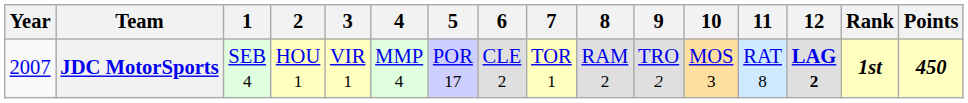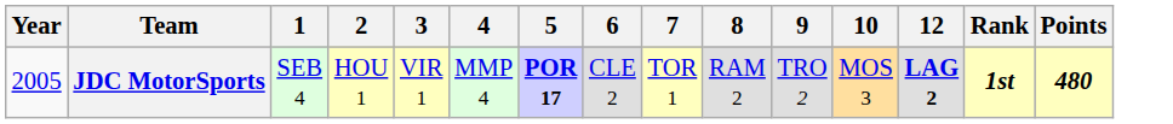 <table class="wikitable" style="text-align:center; font-size:90%">
 <tr>
 <th>Year</th>
 <th>Team</th>
 <th>1</th>
 <th>2</th>
 <th>3</th>
 <th>4</th>
 <th>5</th>
 <th>6</th>
 <th>7</th>
 <th>8</th>
 <th>9</th>
 <th>10</th>
-<th>11</th>
 <th>12</th>
 <th>Rank</th>
 <th>Points</th>
 </tr>
 <tr>
-<td><a href='#'>2007</a></td>
+<td><a href='#'>2005</a></td>
 <th><a href='#'>JDC MotorSports</a></th>
 <td style="background:#DFFFDF;"><a href='#'>SEB</a><br><small>4</small></td>
 <td style="background:#FFFFBF;"><a href='#'>HOU</a><br><small>1</small></td>
 <td style="background:#FFFFBF;"><a href='#'>VIR</a><br><small>1</small></td>
 <td style="background:#DFFFDF;"><a href='#'>MMP</a><br><small>4</small></td>
-<td style="background:#CFCFFF;"><a href='#'>POR</a><br><small>17</small></td>
+<td style="background:#CFCFFF;"><strong><a href='#'>POR</a><br><small>17</small></strong></td>
 <td style="background:#DFDFDF;"><a href='#'>CLE</a><br><small>2</small></td>
 <td style="background:#FFFFBF;"><a href='#'>TOR</a><br><small>1</small></td>
 <td style="background:#DFDFDF;"><a href='#'>RAM</a><br><small>2</small></td>
 <td style="background:#DFDFDF;"><a href='#'>TRO</a><em><br><small>2</small></td>
 <td style="background:#FFDF9F;"><a href='#'>MOS</a><br><small>3</small></td>
-<td style="background:#CFEAFF;"><a href='#'>RAT</a><br><small>8</small></td>
 <td style="background:#DFDFDF;"><strong><a href='#'>LAG</a><br><small>2</small></strong></td>
 <td style="background:#FFFFBF;"><strong><em>1st</em></strong></td>
-<td style="background:#FFFFBF;"><strong><em>450</em></strong></td>
+<td style="background:#FFFFBF;"><strong><em>480</em></strong></td>
 </tr>
 </table>
